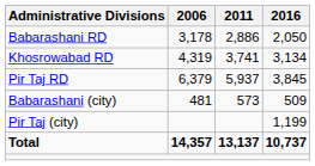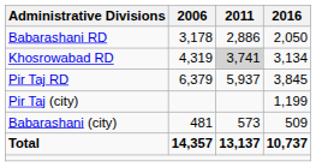 <table class="wikitable">
 <tr>
 <th>Administrative Divisions</th>
 <th>2006</th>
 <th>2011</th>
 <th>2016</th>
 </tr>
 <tr>
 <td><a href='#'>Babarashani RD</a></td>
 <td style="text-align: right;">3,178</td>
 <td style="text-align: right;">2,886</td>
 <td style="text-align: right;">2,050</td>
 </tr>
 <tr>
 <td><a href='#'>Khosrowabad RD</a></td>
 <td style="text-align: right;">4,319</td>
-<td style="text-align: right;">3,741</td>
+<td style="background: lightgrey; text-align: right;">3,741</td>
 <td style="text-align: right;">3,134</td>
 </tr>
 <tr>
 <td><a href='#'>Pir Taj RD</a></td>
 <td style="text-align: right;">6,379</td>
 <td style="text-align: right;">5,937</td>
 <td style="text-align: right;">3,845</td>
 </tr>
 <tr>
+<td><a href='#'>Pir Taj</a> (city)</td>
+<td style="text-align: right;"></td>
+<td style="text-align: right;"></td>
+<td style="text-align: right;">1,199</td>
+</tr>
+<tr>
 <td><a href='#'>Babarashani</a> (city)</td>
 <td style="text-align: right;">481</td>
 <td style="text-align: right;">573</td>
 <td style="text-align: right;">509</td>
-</tr>
-<tr>
-<td><a href='#'>Pir Taj</a> (city)</td>
-<td style="text-align: right;"></td>
-<td style="text-align: right;"></td>
-<td style="text-align: right;">1,199</td>
 </tr>
 <tr>
 <td><strong>Total</strong></td>
 <td style="text-align: right;"><strong>14,357</strong></td>
 <td style="text-align: right;"><strong>13,137</strong></td>
 <td style="text-align: right;"><strong>10,737</strong></td>
 </tr>
 <tr>
 <td colspan=4></td>
 </tr>
 </table>
